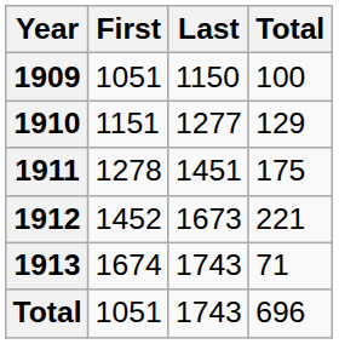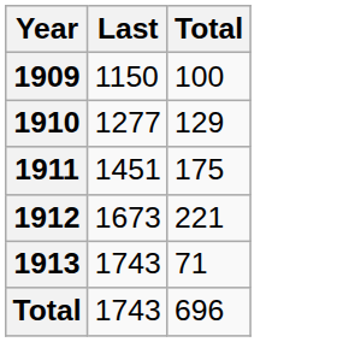 <table class="wikitable">
 <tr>
 <th>Year</th>
-<th>First</th>
 <th>Last</th>
 <th>Total</th>
 </tr>
 <tr>
 <th>1909</th>
-<td>1051</td>
 <td>1150</td>
 <td>100</td>
 </tr>
 <tr>
 <th>1910</th>
-<td>1151</td>
 <td>1277</td>
 <td>129</td>
 </tr>
 <tr>
 <th>1911</th>
-<td>1278</td>
 <td>1451</td>
 <td>175</td>
 </tr>
 <tr>
 <th>1912</th>
-<td>1452</td>
 <td>1673</td>
 <td>221</td>
 </tr>
 <tr>
 <th>1913</th>
-<td>1674</td>
 <td>1743</td>
 <td>71</td>
 </tr>
 <tr>
 <th>Total</th>
-<td>1051</td>
 <td>1743</td>
 <td>696</td>
 </tr>
 </table>
